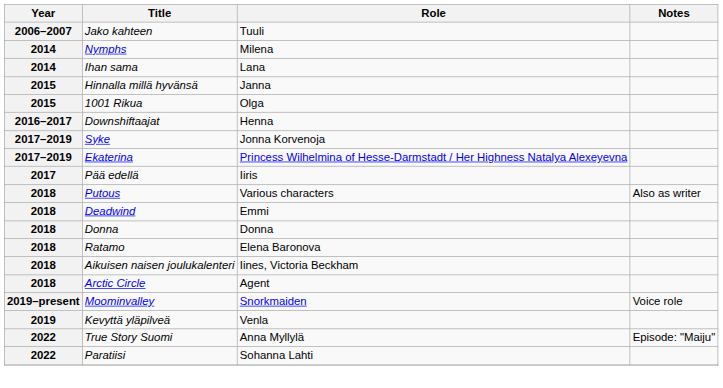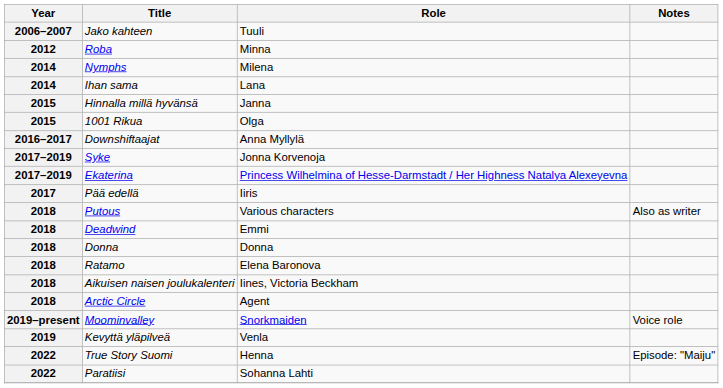 <table class="wikitable plainrowheaders sortable">
 <tr>
 <th scope="col">Year</th>
 <th scope="col">Title</th>
 <th scope="col">Role</th>
 <th scope="col" class="unsortable">Notes</th>
 </tr>
 <tr>
 <th scope="row">2006–2007</th>
 <td><em>Jako kahteen</em></td>
 <td>Tuuli</td>
+<td></td>
+</tr>
+<tr>
+<th scope="row">2012</th>
+<td><em><a href='#'>Roba</a></em></td>
+<td>Minna</td>
 <td></td>
 </tr>
 <tr>
 <th scope="row">2014</th>
 <td><em><a href='#'>Nymphs</a></em></td>
 <td>Milena</td>
 <td></td>
 </tr>
 <tr>
 <th scope="row">2014</th>
 <td><em>Ihan sama</em></td>
 <td>Lana</td>
 <td></td>
 </tr>
 <tr>
 <th scope="row">2015</th>
 <td><em>Hinnalla millä hyvänsä</em></td>
 <td>Janna</td>
 <td></td>
 </tr>
 <tr>
 <th scope="row">2015</th>
 <td><em>1001 Rikua</em></td>
 <td>Olga</td>
 <td></td>
 </tr>
 <tr>
 <th scope="row">2016–2017</th>
 <td><em>Downshiftaajat</em></td>
-<td>Henna</td>
+<td>Anna Myllylä</td>
 <td></td>
 </tr>
 <tr>
 <th scope="row">2017–2019</th>
 <td><em><a href='#'>Syke</a></em></td>
 <td>Jonna Korvenoja</td>
 <td></td>
 </tr>
 <tr>
 <th scope="row">2017–2019</th>
 <td><em><a href='#'>Ekaterina</a></em></td>
 <td><a href='#'>Princess Wilhelmina of Hesse-Darmstadt / Her Highness Natalya Alexeyevna</a></td>
 <td></td>
 </tr>
 <tr>
 <th scope="row">2017</th>
 <td><em>Pää edellä</em></td>
 <td>Iiris</td>
 <td></td>
 </tr>
 <tr>
 <th scope="row">2018</th>
 <td><em><a href='#'>Putous</a></em></td>
 <td>Various characters</td>
 <td>Also as writer</td>
 </tr>
 <tr>
 <th scope="row">2018</th>
 <td><em><a href='#'>Deadwind</a></em></td>
 <td>Emmi</td>
 <td></td>
 </tr>
 <tr>
 <th scope="row">2018</th>
 <td><em>Donna</em></td>
 <td>Donna</td>
 <td></td>
 </tr>
 <tr>
 <th scope="row">2018</th>
 <td><em>Ratamo</em></td>
 <td>Elena Baronova</td>
 <td></td>
 </tr>
 <tr>
 <th scope="row">2018</th>
 <td><em>Aikuisen naisen joulukalenteri</em></td>
 <td>Iines, Victoria Beckham</td>
 <td></td>
 </tr>
 <tr>
 <th scope="row">2018</th>
 <td><em><a href='#'>Arctic Circle</a></em></td>
 <td>Agent</td>
 <td></td>
 </tr>
 <tr>
 <th scope="row">2019–present</th>
 <td><em><a href='#'>Moominvalley</a></em></td>
 <td><a href='#'>Snorkmaiden</a></td>
 <td>Voice role</td>
 </tr>
 <tr>
 <th scope="row">2019</th>
 <td><em>Kevyttä yläpilveä</em></td>
 <td>Venla</td>
 <td></td>
 </tr>
 <tr>
 <th scope="row">2022</th>
 <td><em>True Story Suomi</em></td>
-<td>Anna Myllylä</td>
+<td>Henna</td>
 <td>Episode: "Maiju"</td>
 </tr>
 <tr>
 <th scope="row">2022</th>
 <td><em>Paratiisi</em></td>
 <td>Sohanna Lahti</td>
 <td></td>
 </tr>
 <tr>
 </tr>
 </table>
